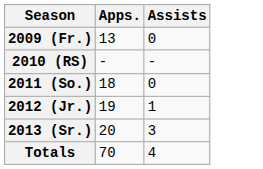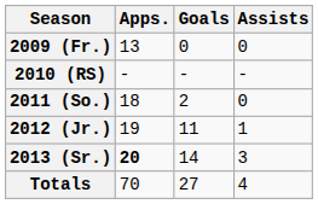 <table class="wikitable sortable">
 <tr>
 <th>Season</th>
 <th>Apps.</th>
+<th>Goals</th>
 <th>Assists</th>
 </tr>
 <tr>
 <th>2009 (Fr.)</th>
 <td>13</td>
 <td>0</td>
+<td>0</td>
 </tr>
 <tr>
 <th>2010 (RS)</th>
+<td>-</td>
 <td>-</td>
 <td>-</td>
 </tr>
 <tr>
 <th>2011 (So.)</th>
 <td>18</td>
+<td>2</td>
 <td>0</td>
 </tr>
 <tr>
 <th>2012 (Jr.)</th>
 <td>19</td>
+<td>11</td>
 <td>1</td>
 </tr>
 <tr>
 <th>2013 (Sr.)</th>
-<td>20</td>
+<td><strong>20</strong></td>
+<td>14</td>
 <td>3</td>
 </tr>
 <tr>
 <th>Totals</th>
 <td>70</td>
+<td>27</td>
 <td>4</td>
 </tr>
 </table>
